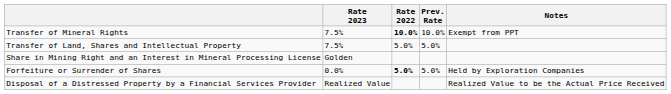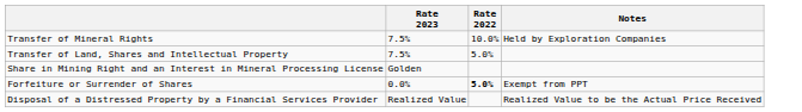 <table class="wikitable">
 <tr>
 <th></th>
 <th>Rate<br>2023</th>
 <th>Rate<br>2022</th>
-<th>Prev.<br>Rate</th>
 <th>Notes</th>
 </tr>
 <tr>
 <td>Transfer of Mineral Rights</td>
 <td>7.5%</td>
-<td><strong>10.0%</strong></td>
 <td>10.0%</td>
-<td>Exempt from PPT</td>
+<td>Held by Exploration Companies</td>
 </tr>
 <tr>
 <td>Transfer of Land, Shares and Intellectual Property</td>
 <td>7.5%</td>
-<td>5.0%</td>
 <td>5.0%</td>
 <td></td>
 </tr>
 <tr>
 <td>Share in Mining Right and an Interest in Mineral Processing License</td>
 <td>Golden</td>
 <td></td>
 <td></td>
-<td></td>
 </tr>
 <tr>
 <td>Forfeiture or Surrender of Shares</td>
 <td>0.0%</td>
 <td><strong>5.0%</strong></td>
-<td>5.0%</td>
-<td>Held by Exploration Companies</td>
+<td>Exempt from PPT</td>
 </tr>
 <tr>
 <td>Disposal of a Distressed Property by a Financial Services Provider</td>
 <td>Realized Value</td>
 <td></td>
-<td></td>
 <td>Realized Value to be the Actual Price Received</td>
 </tr>
 </table>
